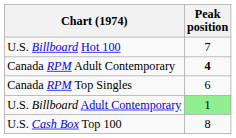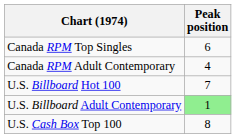 <table class="wikitable sortable">
 <tr>
 <th align="left">Chart (1974)</th>
 <th align="left">Peak<br>position</th>
 </tr>
 <tr>
-<td align="left">U.S. <em><a href='#'>Billboard</a></em> <a href='#'>Hot 100</a></td>
-<td style="text-align:center;">7</td>
+<td align="left">Canada <a href='#'><em>RPM</em></a> Top Singles</td>
+<td style="text-align:center;">6</td>
 </tr>
 <tr>
 <td align="left">Canada <a href='#'><em>RPM</em></a> Adult Contemporary</td>
-<td style="text-align:center;"><strong>4</strong></td>
+<td style="text-align:center;">4</td>
 </tr>
 <tr>
-<td align="left">Canada <a href='#'><em>RPM</em></a> Top Singles</td>
-<td style="text-align:center;">6</td>
+<td align="left">U.S. <em><a href='#'>Billboard</a></em> <a href='#'>Hot 100</a></td>
+<td style="text-align:center;">7</td>
 </tr>
 <tr>
 <td align="left">U.S. <em>Billboard</em> <a href='#'>Adult Contemporary</a></td>
 <td style="background: lightgreen; text-align:center;">1</td>
 </tr>
 <tr>
 <td>U.S. <a href='#'><em>Cash Box</em></a> Top 100</td>
 <td style="text-align:center;">8</td>
 </tr>
 </table>
